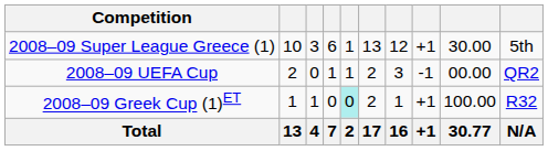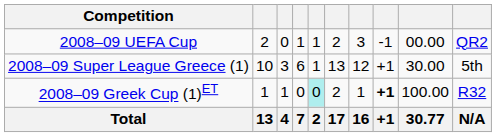 <table class="wikitable" style="text-align:center">
 <tr>
 <th>Competition</th>
 <th></th>
 <th></th>
 <th></th>
 <th></th>
 <th></th>
 <th></th>
 <th></th>
 <th></th>
 <th></th>
 </tr>
 <tr>
+<td><a href='#'>2008–09 UEFA Cup</a></td>
+<td>2</td>
+<td>0</td>
+<td>1</td>
+<td>1</td>
+<td>2</td>
+<td>3</td>
+<td>-1</td>
+<td>00.00</td>
+<td><a href='#'>QR2</a></td>
+</tr>
+<tr>
 <td><a href='#'>2008–09 Super League Greece</a> (1)</td>
 <td>10</td>
 <td>3</td>
 <td>6</td>
 <td>1</td>
 <td>13</td>
 <td>12</td>
 <td>+1</td>
 <td>30.00</td>
 <td>5th</td>
 </tr>
 <tr>
-<td><a href='#'>2008–09 UEFA Cup</a></td>
-<td>2</td>
-<td>0</td>
-<td>1</td>
-<td>1</td>
-<td>2</td>
-<td>3</td>
-<td>-1</td>
-<td>00.00</td>
-<td><a href='#'>QR2</a></td>
-</tr>
-<tr>
 <td><a href='#'>2008–09 Greek Cup</a> (1)<sup><a href='#'>ET</a></sup></td>
 <td>1</td>
 <td>1</td>
 <td>0</td>
 <td style="background: paleturquoise;">0</td>
 <td>2</td>
 <td>1</td>
-<td>+1</td>
+<td><strong>+1</strong></td>
 <td>100.00</td>
 <td><a href='#'>R32</a></td>
 </tr>
 <tr>
 <th>Total</th>
 <th>13</th>
 <th>4</th>
 <th>7</th>
 <th>2</th>
 <th>17</th>
 <th>16</th>
 <th>+1</th>
 <th>30.77</th>
 <th>N/A</th>
 </tr>
 </table>
